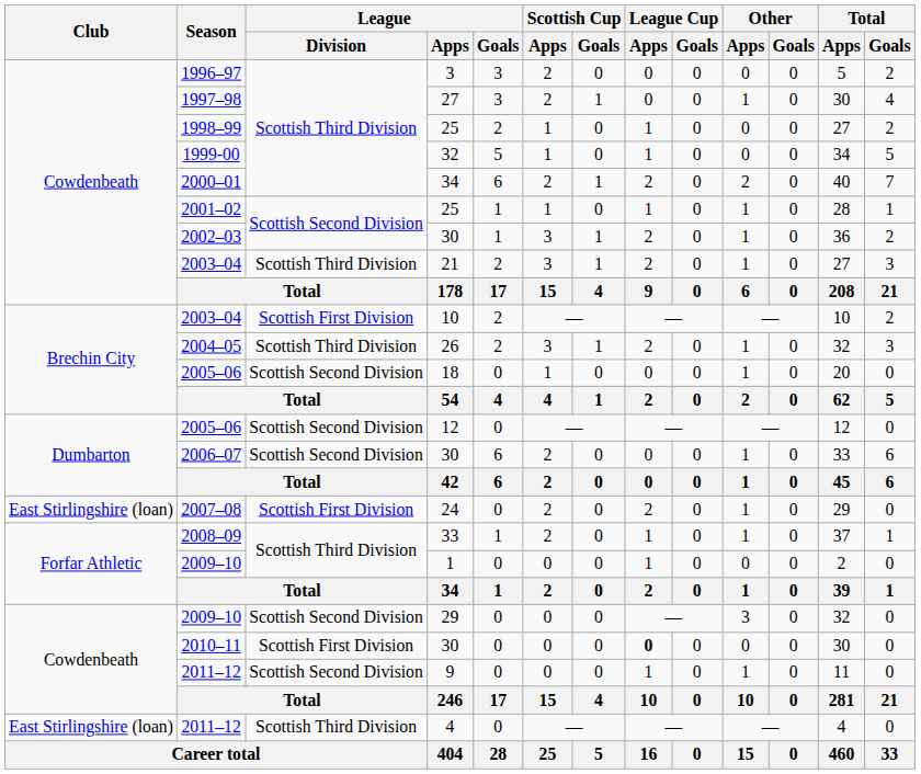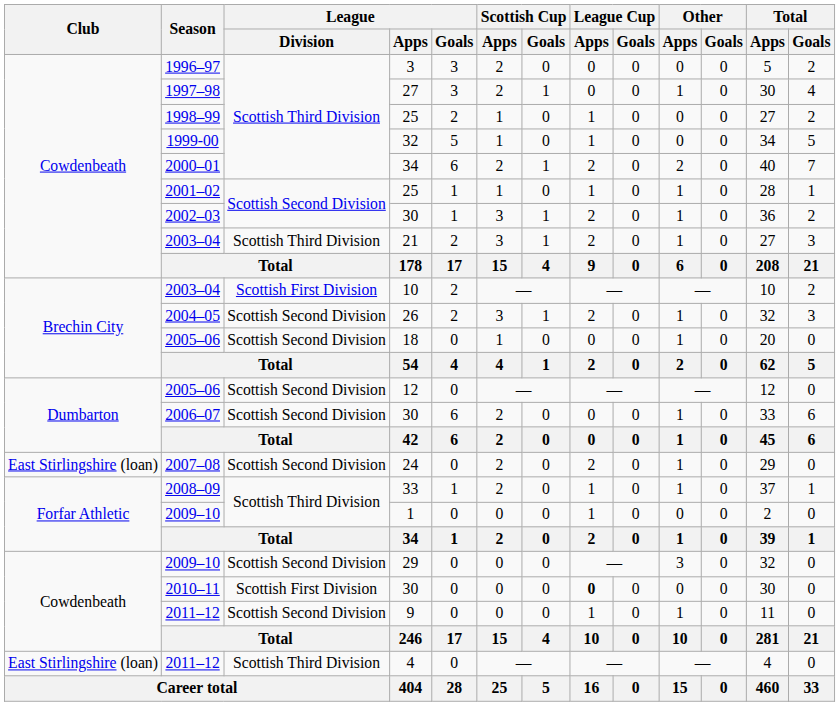 <table class="wikitable" style="text-align: center">
 <tr>
 <th rowspan="2">Club</th>
 <th rowspan="2">Season</th>
 <th colspan="3">League</th>
 <th colspan="2">Scottish Cup</th>
 <th colspan="2">League Cup</th>
 <th colspan="2">Other</th>
 <th colspan="2">Total</th>
 </tr>
 <tr>
 <th>Division</th>
 <th>Apps</th>
 <th>Goals</th>
 <th>Apps</th>
 <th>Goals</th>
 <th>Apps</th>
 <th>Goals</th>
 <th>Apps</th>
 <th>Goals</th>
 <th>Apps</th>
 <th>Goals</th>
 </tr>
 <tr>
 <td rowspan="9"><a href='#'>Cowdenbeath</a></td>
 <td><a href='#'>1996–97</a></td>
 <td rowspan="5"><a href='#'>Scottish Third Division</a></td>
 <td>3</td>
 <td>3</td>
 <td>2</td>
 <td>0</td>
 <td>0</td>
 <td>0</td>
 <td>0</td>
 <td>0</td>
 <td>5</td>
 <td>2</td>
 </tr>
 <tr>
 <td><a href='#'>1997–98</a></td>
 <td>27</td>
 <td>3</td>
 <td>2</td>
 <td>1</td>
 <td>0</td>
 <td>0</td>
 <td>1</td>
 <td>0</td>
 <td>30</td>
 <td>4</td>
 </tr>
 <tr>
 <td><a href='#'>1998–99</a></td>
 <td>25</td>
 <td>2</td>
 <td>1</td>
 <td>0</td>
 <td>1</td>
 <td>0</td>
 <td>0</td>
 <td>0</td>
 <td>27</td>
 <td>2</td>
 </tr>
 <tr>
 <td><a href='#'>1999-00</a></td>
 <td>32</td>
 <td>5</td>
 <td>1</td>
 <td>0</td>
 <td>1</td>
 <td>0</td>
 <td>0</td>
 <td>0</td>
 <td>34</td>
 <td>5</td>
 </tr>
 <tr>
 <td><a href='#'>2000–01</a></td>
 <td>34</td>
 <td>6</td>
 <td>2</td>
 <td>1</td>
 <td>2</td>
 <td>0</td>
 <td>2</td>
 <td>0</td>
 <td>40</td>
 <td>7</td>
 </tr>
 <tr>
 <td><a href='#'>2001–02</a></td>
 <td rowspan="2"><a href='#'>Scottish Second Division</a></td>
 <td>25</td>
 <td>1</td>
 <td>1</td>
 <td>0</td>
 <td>1</td>
 <td>0</td>
 <td>1</td>
 <td>0</td>
 <td>28</td>
 <td>1</td>
 </tr>
 <tr>
 <td><a href='#'>2002–03</a></td>
 <td>30</td>
 <td>1</td>
 <td>3</td>
 <td>1</td>
 <td>2</td>
 <td>0</td>
 <td>1</td>
 <td>0</td>
 <td>36</td>
 <td>2</td>
 </tr>
 <tr>
 <td><a href='#'>2003–04</a></td>
 <td>Scottish Third Division</td>
 <td>21</td>
 <td>2</td>
 <td>3</td>
 <td>1</td>
 <td>2</td>
 <td>0</td>
 <td>1</td>
 <td>0</td>
 <td>27</td>
 <td>3</td>
 </tr>
 <tr>
 <th colspan="2">Total</th>
 <th>178</th>
 <th>17</th>
 <th>15</th>
 <th>4</th>
 <th>9</th>
 <th>0</th>
 <th>6</th>
 <th>0</th>
 <th>208</th>
 <th>21</th>
 </tr>
 <tr>
 <td rowspan="4"><a href='#'>Brechin City</a></td>
 <td><a href='#'>2003–04</a></td>
 <td><a href='#'>Scottish First Division</a></td>
 <td>10</td>
 <td>2</td>
 <td colspan="2">—</td>
 <td colspan="2">—</td>
 <td colspan="2">—</td>
 <td>10</td>
 <td>2</td>
 </tr>
 <tr>
 <td><a href='#'>2004–05</a></td>
-<td>Scottish Third Division</td>
+<td>Scottish Second Division</td>
 <td>26</td>
 <td>2</td>
 <td>3</td>
 <td>1</td>
 <td>2</td>
 <td>0</td>
 <td>1</td>
 <td>0</td>
 <td>32</td>
 <td>3</td>
 </tr>
 <tr>
 <td><a href='#'>2005–06</a></td>
 <td>Scottish Second Division</td>
 <td>18</td>
 <td>0</td>
 <td>1</td>
 <td>0</td>
 <td>0</td>
 <td>0</td>
 <td>1</td>
 <td>0</td>
 <td>20</td>
 <td>0</td>
 </tr>
 <tr>
 <th colspan="2">Total</th>
 <th>54</th>
 <th>4</th>
 <th>4</th>
 <th>1</th>
 <th>2</th>
 <th>0</th>
 <th>2</th>
 <th>0</th>
 <th>62</th>
 <th>5</th>
 </tr>
 <tr>
 <td rowspan="3"><a href='#'>Dumbarton</a></td>
 <td><a href='#'>2005–06</a></td>
 <td>Scottish Second Division</td>
 <td>12</td>
 <td>0</td>
 <td colspan="2">—</td>
 <td colspan="2">—</td>
 <td colspan="2">—</td>
 <td>12</td>
 <td>0</td>
 </tr>
 <tr>
 <td><a href='#'>2006–07</a></td>
 <td>Scottish Second Division</td>
 <td>30</td>
 <td>6</td>
 <td>2</td>
 <td>0</td>
 <td>0</td>
 <td>0</td>
 <td>1</td>
 <td>0</td>
 <td>33</td>
 <td>6</td>
 </tr>
 <tr>
 <th colspan="2">Total</th>
 <th>42</th>
 <th>6</th>
 <th>2</th>
 <th>0</th>
 <th>0</th>
 <th>0</th>
 <th>1</th>
 <th>0</th>
 <th>45</th>
 <th>6</th>
 </tr>
 <tr>
 <td><a href='#'>East Stirlingshire</a> (loan)</td>
 <td><a href='#'>2007–08</a></td>
-<td><a href='#'>Scottish First Division</a></td>
+<td>Scottish Second Division</td>
 <td>24</td>
 <td>0</td>
 <td>2</td>
 <td>0</td>
 <td>2</td>
 <td>0</td>
 <td>1</td>
 <td>0</td>
 <td>29</td>
 <td>0</td>
 </tr>
 <tr>
 <td rowspan="3"><a href='#'>Forfar Athletic</a></td>
 <td><a href='#'>2008–09</a></td>
 <td rowspan="2">Scottish Third Division</td>
 <td>33</td>
 <td>1</td>
 <td>2</td>
 <td>0</td>
 <td>1</td>
 <td>0</td>
 <td>1</td>
 <td>0</td>
 <td>37</td>
 <td>1</td>
 </tr>
 <tr>
 <td><a href='#'>2009–10</a></td>
 <td>1</td>
 <td>0</td>
 <td>0</td>
 <td>0</td>
 <td>1</td>
 <td>0</td>
 <td>0</td>
 <td>0</td>
 <td>2</td>
 <td>0</td>
 </tr>
 <tr>
 <th colspan="2">Total</th>
 <th>34</th>
 <th>1</th>
 <th>2</th>
 <th>0</th>
 <th>2</th>
 <th>0</th>
 <th>1</th>
 <th>0</th>
 <th>39</th>
 <th>1</th>
 </tr>
 <tr>
 <td rowspan="4">Cowdenbeath</td>
 <td><a href='#'>2009–10</a></td>
 <td>Scottish Second Division</td>
 <td>29</td>
 <td>0</td>
 <td>0</td>
 <td>0</td>
 <td colspan="2">—</td>
 <td>3</td>
 <td>0</td>
 <td>32</td>
 <td>0</td>
 </tr>
 <tr>
 <td><a href='#'>2010–11</a></td>
 <td>Scottish First Division</td>
 <td>30</td>
 <td>0</td>
 <td>0</td>
 <td>0</td>
 <td><strong>0</strong></td>
 <td>0</td>
 <td>0</td>
 <td>0</td>
 <td>30</td>
 <td>0</td>
 </tr>
 <tr>
 <td><a href='#'>2011–12</a></td>
 <td>Scottish Second Division</td>
 <td>9</td>
 <td>0</td>
 <td>0</td>
 <td>0</td>
 <td>1</td>
 <td>0</td>
 <td>1</td>
 <td>0</td>
 <td>11</td>
 <td>0</td>
 </tr>
 <tr>
 <th colspan="2">Total</th>
 <th>246</th>
 <th>17</th>
 <th>15</th>
 <th>4</th>
 <th>10</th>
 <th>0</th>
 <th>10</th>
 <th>0</th>
 <th>281</th>
 <th>21</th>
 </tr>
 <tr>
 <td><a href='#'>East Stirlingshire</a> (loan)</td>
 <td><a href='#'>2011–12</a></td>
 <td>Scottish Third Division</td>
 <td>4</td>
 <td>0</td>
 <td colspan="2">—</td>
 <td colspan="2">—</td>
 <td colspan="2">—</td>
 <td>4</td>
 <td>0</td>
 </tr>
 <tr>
 <th colspan="3">Career total</th>
 <th>404</th>
 <th>28</th>
 <th>25</th>
 <th>5</th>
 <th>16</th>
 <th>0</th>
 <th>15</th>
 <th>0</th>
 <th>460</th>
 <th>33</th>
 </tr>
 </table>
